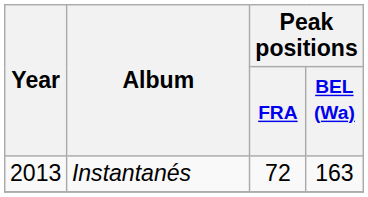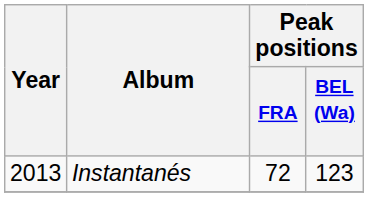 <table class="wikitable">
 <tr>
 <th align="center" rowspan="2" width="10">Year</th>
 <th align="center" rowspan="2" width="120">Album</th>
 <th align="center" colspan="2" width="30">Peak positions</th>
 </tr>
 <tr>
 <th width="20"><small><a href='#'>FRA</a><br></small></th>
 <th width="20"><small><a href='#'>BEL <br>(Wa)</a><br></small><br></th>
 </tr>
 <tr>
 <td align="center" rowspan="1">2013</td>
 <td><em>Instantanés</em></td>
 <td align="center">72</td>
-<td align="center">163</td>
+<td align="center">123</td>
 </tr>
 <tr>
 </tr>
 </table>
